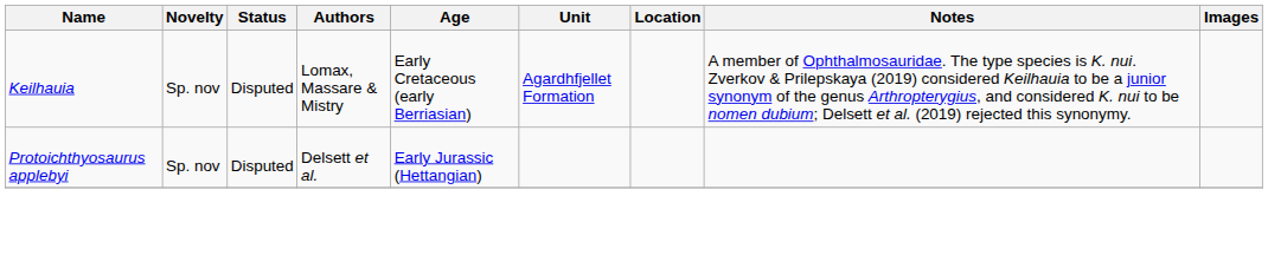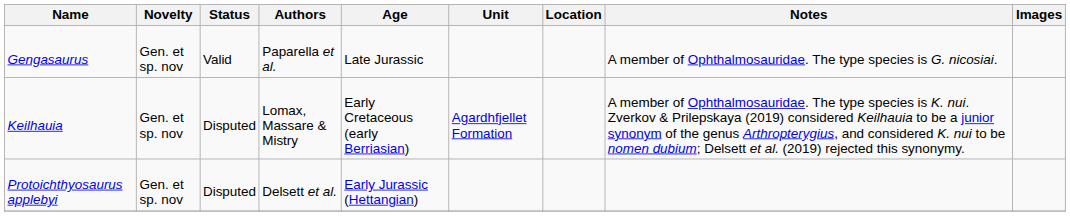 <table class="wikitable sortable" align="center" width="100%">
 <tr>
 <th>Name</th>
 <th>Novelty</th>
 <th>Status</th>
 <th>Authors</th>
 <th>Age</th>
 <th>Unit</th>
 <th>Location</th>
 <th>Notes</th>
 <th>Images</th>
 </tr>
 <tr>
+<td><br><em><a href='#'>Gengasaurus</a></em></td>
+<td><br>Gen. et sp. nov</td>
+<td><br>Valid</td>
+<td><br>Paparella <em>et al.</em></td>
+<td><br>Late Jurassic</td>
+<td></td>
+<td><br></td>
+<td><br>A member of <a href='#'>Ophthalmosauridae</a>. The type species is <em>G. nicosiai</em>.</td>
+<td></td>
+</tr>
+<tr>
 <td><br><em><a href='#'>Keilhauia</a></em></td>
-<td><br>Sp. nov</td>
+<td><br>Gen. et sp. nov</td>
 <td><br>Disputed</td>
 <td><br>Lomax, Massare & Mistry</td>
 <td><br>Early Cretaceous (early <a href='#'>Berriasian</a>)</td>
 <td><br><a href='#'>Agardhfjellet Formation</a></td>
 <td><br></td>
 <td><br>A member of <a href='#'>Ophthalmosauridae</a>. The type species is <em>K. nui</em>. Zverkov & Prilepskaya (2019) considered <em>Keilhauia</em> to be a <a href='#'>junior synonym</a> of the genus <em><a href='#'>Arthropterygius</a></em>, and considered <em>K. nui</em> to be <em><a href='#'>nomen dubium</a></em>; Delsett <em>et al.</em> (2019) rejected this synonymy.</td>
 <td></td>
 </tr>
 <tr>
 <td><br><em><a href='#'>Protoichthyosaurus applebyi</a></em></td>
-<td><br>Sp. nov</td>
+<td><br>Gen. et sp. nov</td>
 <td><br>Disputed</td>
 <td><br>Delsett <em>et al.</em></td>
 <td><br><a href='#'>Early Jurassic</a> (<a href='#'>Hettangian</a>)</td>
 <td></td>
 <td><br></td>
 <td></td>
 <td></td>
 </tr>
 <tr>
 </tr>
 </table>
